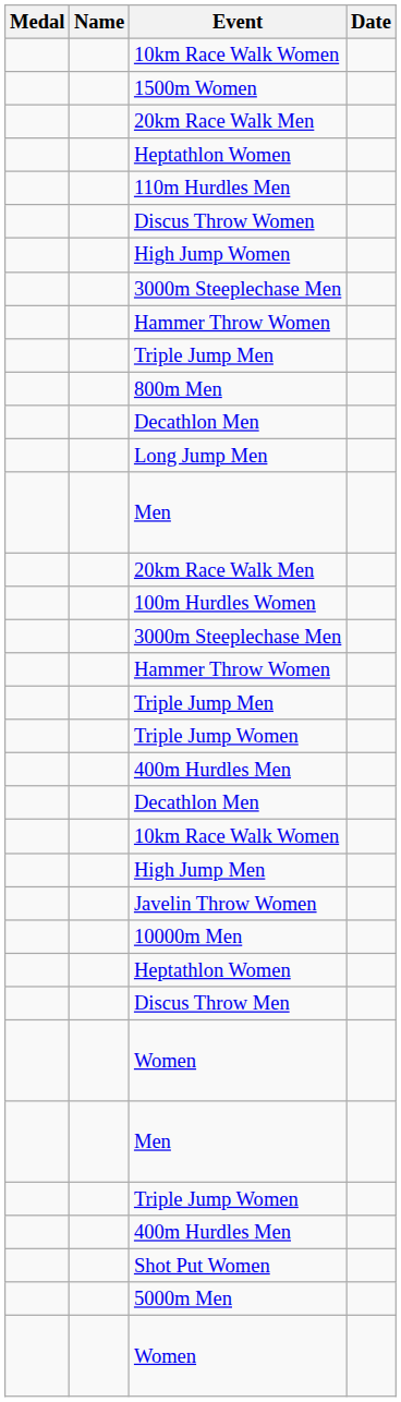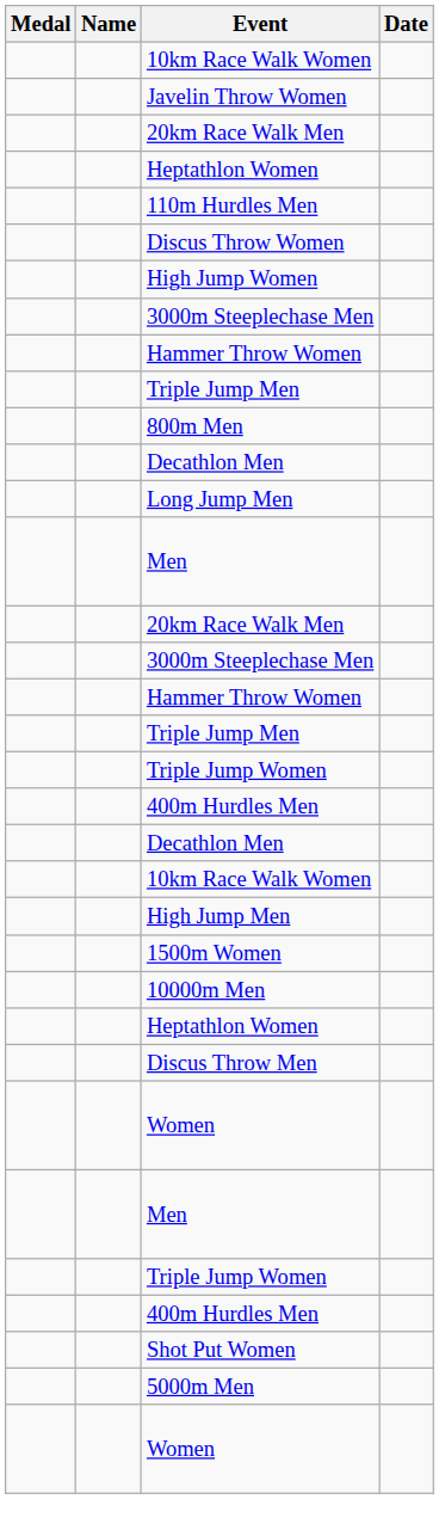 <table class="wikitable sortable" style="font-size:95%">
 <tr>
 <th>Medal</th>
 <th>Name</th>
 <th>Event</th>
 <th>Date</th>
 </tr>
 <tr>
 <td></td>
 <td></td>
 <td><a href='#'>10km Race Walk Women</a></td>
 <td></td>
 </tr>
 <tr>
 <td></td>
 <td></td>
-<td><a href='#'>1500m Women</a></td>
+<td><a href='#'>Javelin Throw Women</a></td>
 <td></td>
 </tr>
 <tr>
 <td></td>
 <td></td>
 <td><a href='#'>20km Race Walk Men</a></td>
 <td></td>
 </tr>
 <tr>
 <td></td>
 <td></td>
 <td><a href='#'>Heptathlon Women</a></td>
 <td></td>
 </tr>
 <tr>
 <td></td>
 <td></td>
 <td><a href='#'>110m Hurdles Men</a></td>
 <td></td>
 </tr>
 <tr>
 <td></td>
 <td></td>
 <td><a href='#'>Discus Throw Women</a></td>
 <td></td>
 </tr>
 <tr>
 <td></td>
 <td></td>
 <td><a href='#'>High Jump Women</a></td>
 <td></td>
 </tr>
 <tr>
 <td></td>
 <td></td>
 <td><a href='#'>3000m Steeplechase Men</a></td>
 <td></td>
 </tr>
 <tr>
 <td></td>
 <td></td>
 <td><a href='#'>Hammer Throw Women</a></td>
 <td></td>
 </tr>
 <tr>
 <td></td>
 <td></td>
 <td><a href='#'>Triple Jump Men</a></td>
 <td></td>
 </tr>
 <tr>
 <td></td>
 <td></td>
 <td><a href='#'>800m Men</a></td>
 <td></td>
 </tr>
 <tr>
 <td></td>
 <td></td>
 <td><a href='#'>Decathlon Men</a></td>
 <td></td>
 </tr>
 <tr>
 <td></td>
 <td></td>
 <td><a href='#'>Long Jump Men</a></td>
 <td></td>
 </tr>
 <tr>
 <td></td>
 <td><br><br><br></td>
 <td><a href='#'> Men</a></td>
 <td></td>
 </tr>
 <tr>
 <td></td>
 <td></td>
 <td><a href='#'>20km Race Walk Men</a></td>
 <td></td>
 </tr>
 <tr>
 <td></td>
 <td></td>
-<td><a href='#'>100m Hurdles Women</a></td>
-<td></td>
-</tr>
-<tr>
-<td></td>
-<td></td>
 <td><a href='#'>3000m Steeplechase Men</a></td>
 <td></td>
 </tr>
 <tr>
 <td></td>
 <td></td>
 <td><a href='#'>Hammer Throw Women</a></td>
 <td></td>
 </tr>
 <tr>
 <td></td>
 <td></td>
 <td><a href='#'>Triple Jump Men</a></td>
 <td></td>
 </tr>
 <tr>
 <td></td>
 <td></td>
 <td><a href='#'>Triple Jump Women</a></td>
 <td></td>
 </tr>
 <tr>
 <td></td>
 <td></td>
 <td><a href='#'>400m Hurdles Men</a></td>
 <td></td>
 </tr>
 <tr>
 <td></td>
 <td></td>
 <td><a href='#'>Decathlon Men</a></td>
 <td></td>
 </tr>
 <tr>
 <td></td>
 <td></td>
 <td><a href='#'>10km Race Walk Women</a></td>
 <td></td>
 </tr>
 <tr>
 <td></td>
 <td></td>
 <td><a href='#'>High Jump Men</a></td>
 <td></td>
 </tr>
 <tr>
 <td></td>
 <td></td>
-<td><a href='#'>Javelin Throw Women</a></td>
+<td><a href='#'>1500m Women</a></td>
 <td></td>
 </tr>
 <tr>
 <td></td>
 <td></td>
 <td><a href='#'>10000m Men</a></td>
 <td></td>
 </tr>
 <tr>
 <td></td>
 <td></td>
 <td><a href='#'>Heptathlon Women</a></td>
 <td></td>
 </tr>
 <tr>
 <td></td>
 <td></td>
 <td><a href='#'>Discus Throw Men</a></td>
 <td></td>
 </tr>
 <tr>
 <td></td>
 <td><br><br><br></td>
 <td><a href='#'> Women</a></td>
 <td></td>
 </tr>
 <tr>
 <td></td>
 <td><br><br><br></td>
 <td><a href='#'> Men</a></td>
 <td></td>
 </tr>
 <tr>
 <td></td>
 <td></td>
 <td><a href='#'>Triple Jump Women</a></td>
 <td></td>
 </tr>
 <tr>
 <td></td>
 <td></td>
 <td><a href='#'>400m Hurdles Men</a></td>
 <td></td>
 </tr>
 <tr>
 <td></td>
 <td></td>
 <td><a href='#'>Shot Put Women</a></td>
 <td></td>
 </tr>
 <tr>
 <td></td>
 <td></td>
 <td><a href='#'>5000m Men</a></td>
 <td></td>
 </tr>
 <tr>
 <td></td>
 <td><br><br><br></td>
 <td><a href='#'> Women</a></td>
 <td></td>
 </tr>
 </table>
